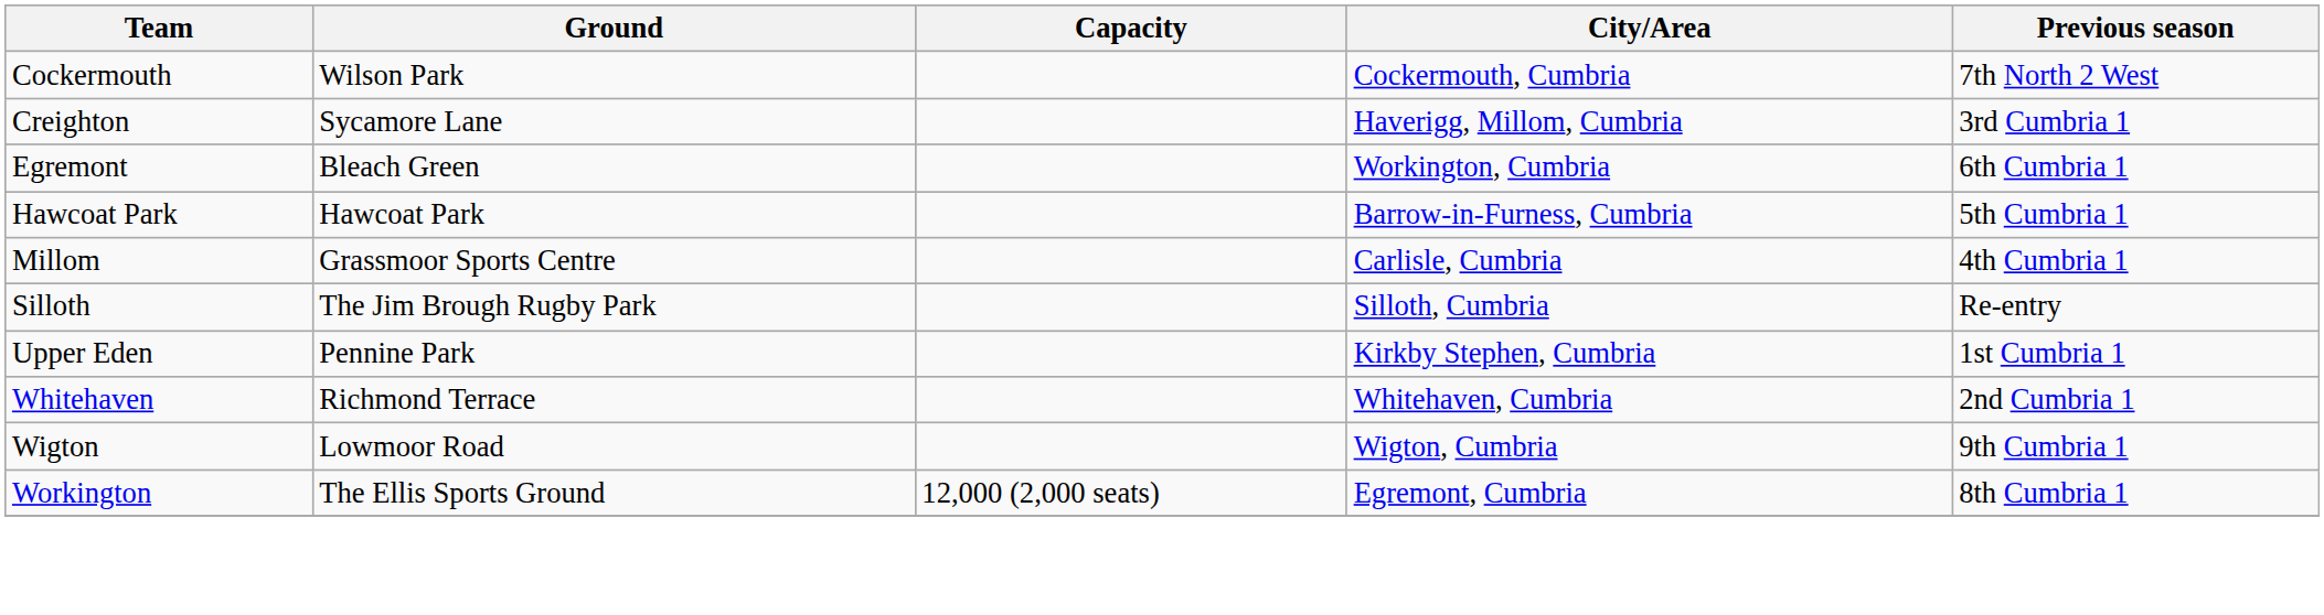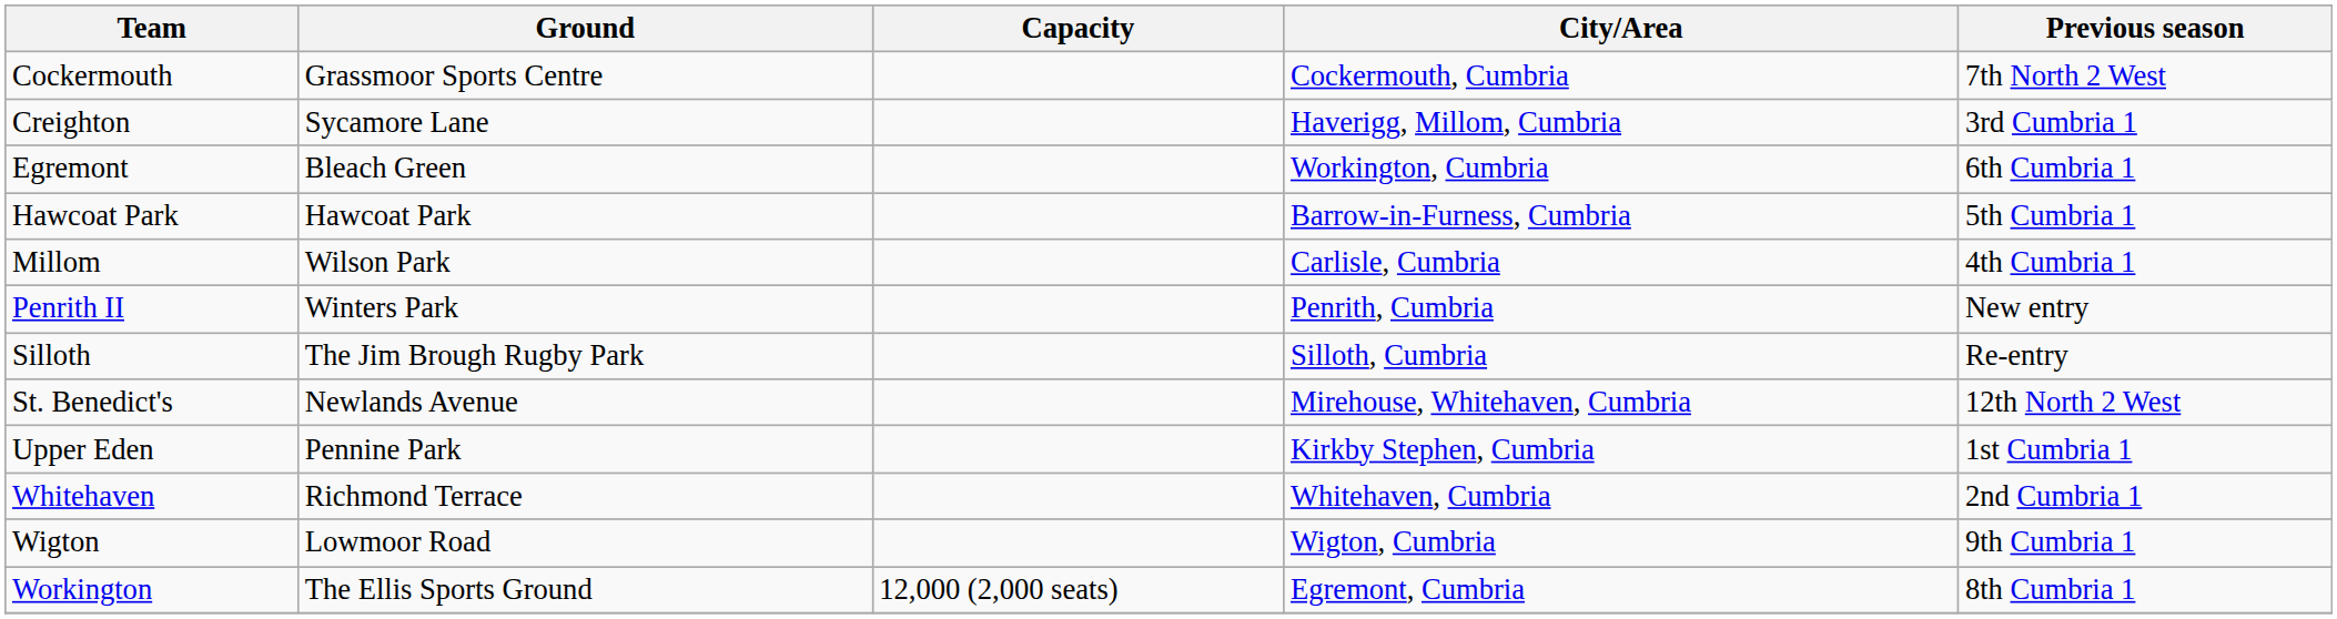 <table class="wikitable sortable" width=100%>
 <tr>
 <th>Team</th>
 <th>Ground</th>
 <th>Capacity</th>
 <th>City/Area</th>
 <th>Previous season</th>
 </tr>
 <tr>
 <td>Cockermouth</td>
-<td>Wilson Park</td>
+<td>Grassmoor Sports Centre</td>
 <td></td>
 <td><a href='#'>Cockermouth</a>, <a href='#'>Cumbria</a></td>
 <td>7th <a href='#'>North 2 West</a></td>
 </tr>
 <tr>
 <td>Creighton</td>
 <td>Sycamore Lane</td>
 <td></td>
 <td><a href='#'>Haverigg</a>, <a href='#'>Millom</a>, <a href='#'>Cumbria</a></td>
 <td>3rd <a href='#'>Cumbria 1</a></td>
 </tr>
 <tr>
 <td>Egremont</td>
 <td>Bleach Green</td>
 <td></td>
 <td><a href='#'>Workington</a>, <a href='#'>Cumbria</a></td>
 <td>6th <a href='#'>Cumbria 1</a></td>
 </tr>
 <tr>
 <td>Hawcoat Park</td>
 <td>Hawcoat Park</td>
 <td></td>
 <td><a href='#'>Barrow-in-Furness</a>, <a href='#'>Cumbria</a></td>
 <td>5th <a href='#'>Cumbria 1</a></td>
 </tr>
 <tr>
 <td>Millom</td>
-<td>Grassmoor Sports Centre</td>
+<td>Wilson Park</td>
 <td></td>
 <td><a href='#'>Carlisle</a>, <a href='#'>Cumbria</a></td>
 <td>4th <a href='#'>Cumbria 1</a></td>
+</tr>
+<tr>
+<td><a href='#'>Penrith II</a></td>
+<td>Winters Park</td>
+<td></td>
+<td><a href='#'>Penrith</a>, <a href='#'>Cumbria</a></td>
+<td>New entry</td>
 </tr>
 <tr>
 <td>Silloth</td>
 <td>The Jim Brough Rugby Park</td>
 <td></td>
 <td><a href='#'>Silloth</a>, <a href='#'>Cumbria</a></td>
 <td>Re-entry</td>
+</tr>
+<tr>
+<td>St. Benedict's</td>
+<td>Newlands Avenue</td>
+<td></td>
+<td><a href='#'>Mirehouse</a>, <a href='#'>Whitehaven</a>, <a href='#'>Cumbria</a></td>
+<td>12th <a href='#'>North 2 West</a></td>
 </tr>
 <tr>
 <td>Upper Eden</td>
 <td>Pennine Park</td>
 <td></td>
 <td><a href='#'>Kirkby Stephen</a>, <a href='#'>Cumbria</a></td>
 <td>1st <a href='#'>Cumbria 1</a></td>
 </tr>
 <tr>
 <td><a href='#'>Whitehaven</a></td>
 <td>Richmond Terrace</td>
 <td></td>
 <td><a href='#'>Whitehaven</a>, <a href='#'>Cumbria</a></td>
 <td>2nd <a href='#'>Cumbria 1</a></td>
 </tr>
 <tr>
 <td>Wigton</td>
 <td>Lowmoor Road</td>
 <td></td>
 <td><a href='#'>Wigton</a>, <a href='#'>Cumbria</a></td>
 <td>9th <a href='#'>Cumbria 1</a></td>
 </tr>
 <tr>
 <td><a href='#'>Workington</a></td>
 <td>The Ellis Sports Ground</td>
 <td>12,000 (2,000 seats)</td>
 <td><a href='#'>Egremont</a>, <a href='#'>Cumbria</a></td>
 <td>8th <a href='#'>Cumbria 1</a></td>
 </tr>
 <tr>
 </tr>
 </table>
